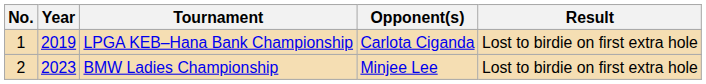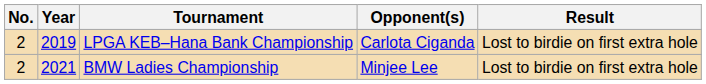 <table class="wikitable" style="font-size:95%;">
 <tr>
 <th>No.</th>
 <th>Year</th>
 <th>Tournament</th>
 <th>Opponent(s)</th>
 <th>Result</th>
 </tr>
 <tr>
 </tr>
 <tr style="background:#F5DEB3;">
-<td align=center>1</td>
+<td align=center>2</td>
 <td align=center><a href='#'>2019</a></td>
 <td><a href='#'>LPGA KEB–Hana Bank Championship</a></td>
 <td> <a href='#'>Carlota Ciganda</a></td>
 <td>Lost to birdie on first extra hole</td>
 </tr>
 <tr style="background:#F5DEB3;">
 <td align=center>2</td>
-<td [align=center><a href='#'>2023</a></td>
+<td [align=center><a href='#'>2021</a></td>
 <td><a href='#'>BMW Ladies Championship</a></td>
 <td> <a href='#'>Minjee Lee</a></td>
 <td>Lost to birdie on first extra hole</td>
 </tr>
 </table>
